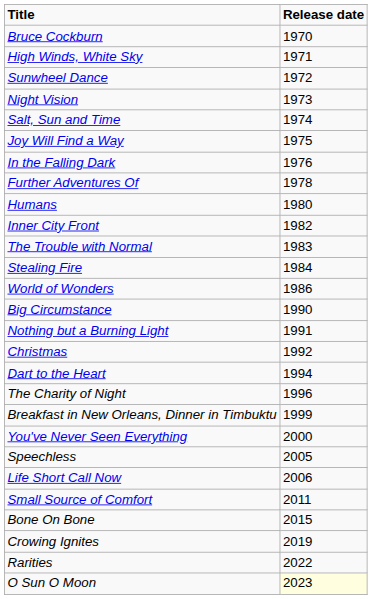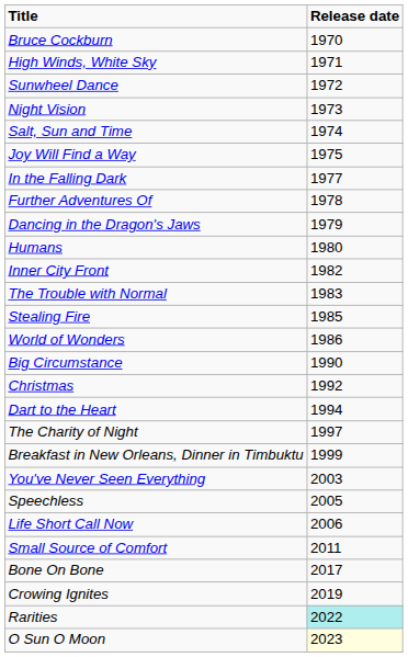 <table class="wikitable plainrowheaders" style="text-align:left;">
 <tr>
 <td><strong>Title</strong></td>
 <td><strong>Release date</strong></td>
 </tr>
 <tr>
 <td><em><a href='#'>Bruce Cockburn</a></em></td>
 <td>1970<br></td>
 </tr>
 <tr>
 <td><em><a href='#'>High Winds, White Sky</a></em></td>
 <td>1971<br></td>
 </tr>
 <tr>
 <td><em><a href='#'>Sunwheel Dance</a></em></td>
 <td>1972<br></td>
 </tr>
 <tr>
 <td><em><a href='#'>Night Vision</a></em></td>
 <td>1973</td>
 </tr>
 <tr>
 <td><em><a href='#'>Salt, Sun and Time</a></em></td>
 <td>1974</td>
 </tr>
 <tr>
 <td><em><a href='#'>Joy Will Find a Way</a></em></td>
 <td>1975</td>
 </tr>
 <tr>
 <td><em><a href='#'>In the Falling Dark</a></em></td>
-<td>1976<br></td>
+<td>1977<br></td>
 </tr>
 <tr>
 <td><em><a href='#'>Further Adventures Of</a></em></td>
 <td>1978<br></td>
+</tr>
+<tr>
+<td><em><a href='#'>Dancing in the Dragon's Jaws</a></em></td>
+<td>1979<br></td>
 </tr>
 <tr>
 <td><em><a href='#'>Humans</a></em></td>
 <td>1980<br></td>
 </tr>
 <tr>
 <td><em><a href='#'>Inner City Front</a></em></td>
 <td>1982<br></td>
 </tr>
 <tr>
 <td><em><a href='#'>The Trouble with Normal</a></em></td>
 <td>1983<br></td>
 </tr>
 <tr>
 <td><em><a href='#'>Stealing Fire</a></em></td>
-<td>1984<br></td>
+<td>1985<br></td>
 </tr>
 <tr>
 <td><em><a href='#'>World of Wonders</a></em></td>
 <td>1986</td>
 </tr>
 <tr>
 <td><em><a href='#'>Big Circumstance</a></em></td>
 <td>1990<br></td>
-</tr>
-<tr>
-<td><em><a href='#'>Nothing but a Burning Light</a></em></td>
-<td>1991</td>
 </tr>
 <tr>
 <td><em><a href='#'>Christmas</a></em></td>
 <td>1992</td>
 </tr>
 <tr>
 <td><em><a href='#'>Dart to the Heart</a></em></td>
 <td>1994</td>
 </tr>
 <tr>
 <td><em>The Charity of Night</em></td>
-<td>1996<br></td>
+<td>1997<br></td>
 </tr>
 <tr>
 <td><em>Breakfast in New Orleans, Dinner in Timbuktu</em></td>
 <td>1999<br></td>
 </tr>
 <tr>
 <td><em><a href='#'>You've Never Seen Everything</a></em></td>
-<td>2000</td>
+<td>2003</td>
 </tr>
 <tr>
 <td><em>Speechless</em></td>
 <td>2005</td>
 </tr>
 <tr>
 <td><em><a href='#'>Life Short Call Now</a></em></td>
 <td>2006</td>
 </tr>
 <tr>
 <td><em><a href='#'>Small Source of Comfort</a></em></td>
 <td>2011</td>
 </tr>
 <tr>
 <td><em>Bone On Bone</em></td>
-<td>2015</td>
+<td>2017</td>
 </tr>
 <tr>
 <td><em>Crowing Ignites</em></td>
 <td>2019</td>
 </tr>
 <tr>
 <td><em>Rarities</em></td>
-<td>2022</td>
+<td style="background: paleturquoise;">2022</td>
 </tr>
 <tr>
 <td><em>O Sun O Moon</em></td>
 <td style="background: lightyellow;">2023</td>
 </tr>
 </table>
